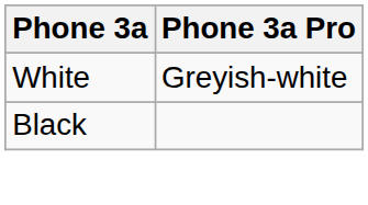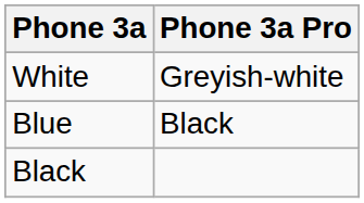 <table class="wikitable">
 <tr>
 <th>Phone 3a</th>
 <th>Phone 3a Pro</th>
 </tr>
 <tr>
 <td> White</td>
 <td> Greyish-white</td>
 </tr>
 <tr>
+<td><strong></strong> Blue</td>
+<td> Black</td>
+</tr>
+<tr>
 <td> Black</td>
 <td></td>
 </tr>
 </table>
